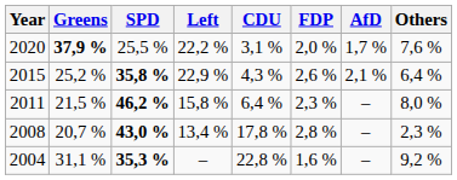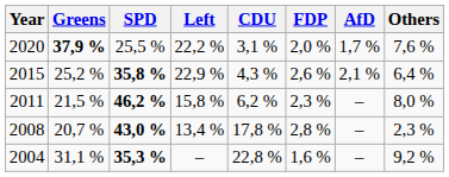 <table class="wikitable zebra" style="text-align:center">
 <tr class="hintergrundfarbe5">
 <th>Year</th>
 <th><a href='#'>Greens</a></th>
 <th><a href='#'>SPD</a></th>
 <th><a href='#'>Left</a></th>
 <th><a href='#'>CDU</a></th>
 <th><a href='#'>FDP</a></th>
 <th><a href='#'>AfD</a></th>
 <th>Others</th>
 </tr>
 <tr>
 <td>2020</td>
 <td><strong>37,9 %</strong></td>
 <td>25,5 %</td>
 <td>22,2 %</td>
 <td>3,1 %</td>
 <td>2,0 %</td>
 <td>1,7 %</td>
 <td>7,6 %</td>
 </tr>
 <tr>
 <td>2015</td>
 <td>25,2 %</td>
 <td><strong>35,8 %</strong></td>
 <td>22,9 %</td>
 <td>4,3 %</td>
 <td>2,6 %</td>
 <td>2,1 %</td>
 <td>6,4 %</td>
 </tr>
 <tr>
 <td>2011</td>
 <td>21,5 %</td>
 <td><strong>46,2 %</strong></td>
 <td>15,8 %</td>
-<td>6,4 %</td>
+<td>6,2 %</td>
 <td>2,3 %</td>
 <td>–</td>
 <td>8,0 %</td>
 </tr>
 <tr>
 <td>2008</td>
 <td>20,7 %</td>
 <td><strong>43,0 %</strong></td>
 <td>13,4 %</td>
 <td>17,8 %</td>
 <td>2,8 %</td>
 <td>–</td>
 <td>2,3 %</td>
 </tr>
 <tr>
 <td>2004</td>
 <td>31,1 %</td>
 <td><strong>35,3 %</strong></td>
 <td>–</td>
 <td>22,8 %</td>
 <td>1,6 %</td>
 <td>–</td>
 <td>9,2 %</td>
 </tr>
 </table>
